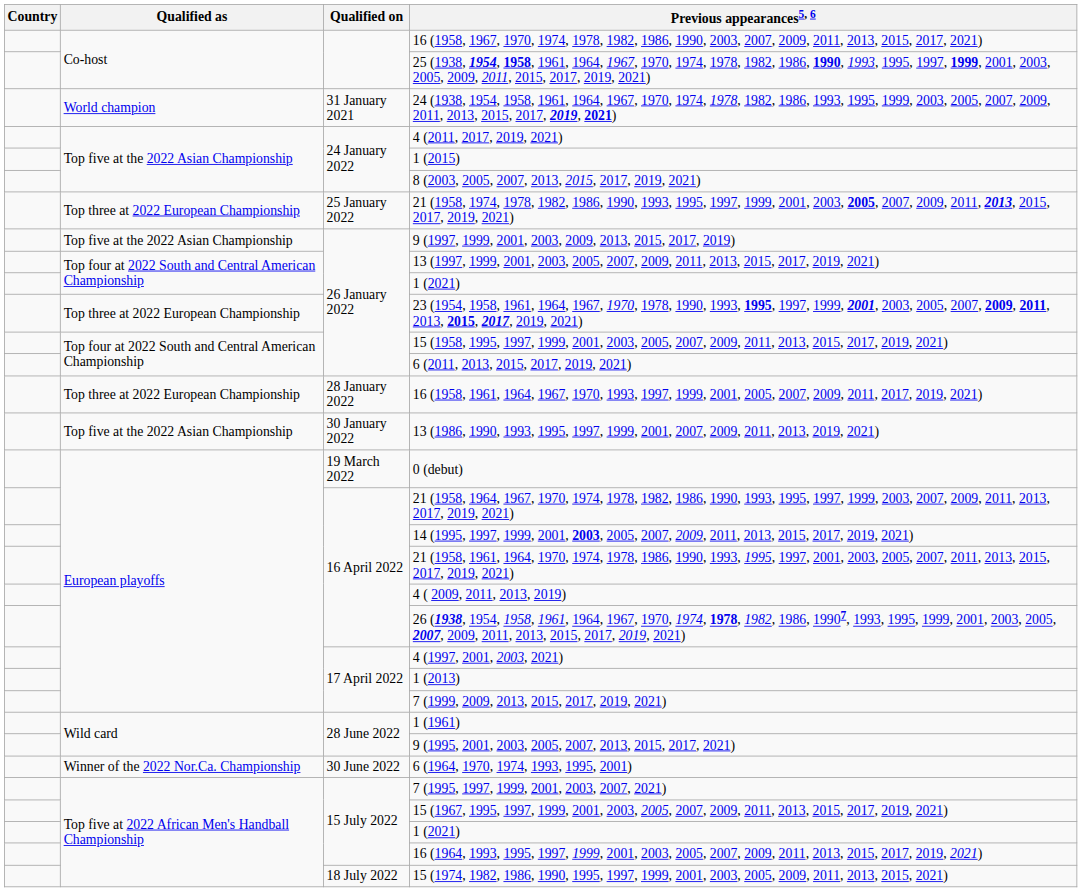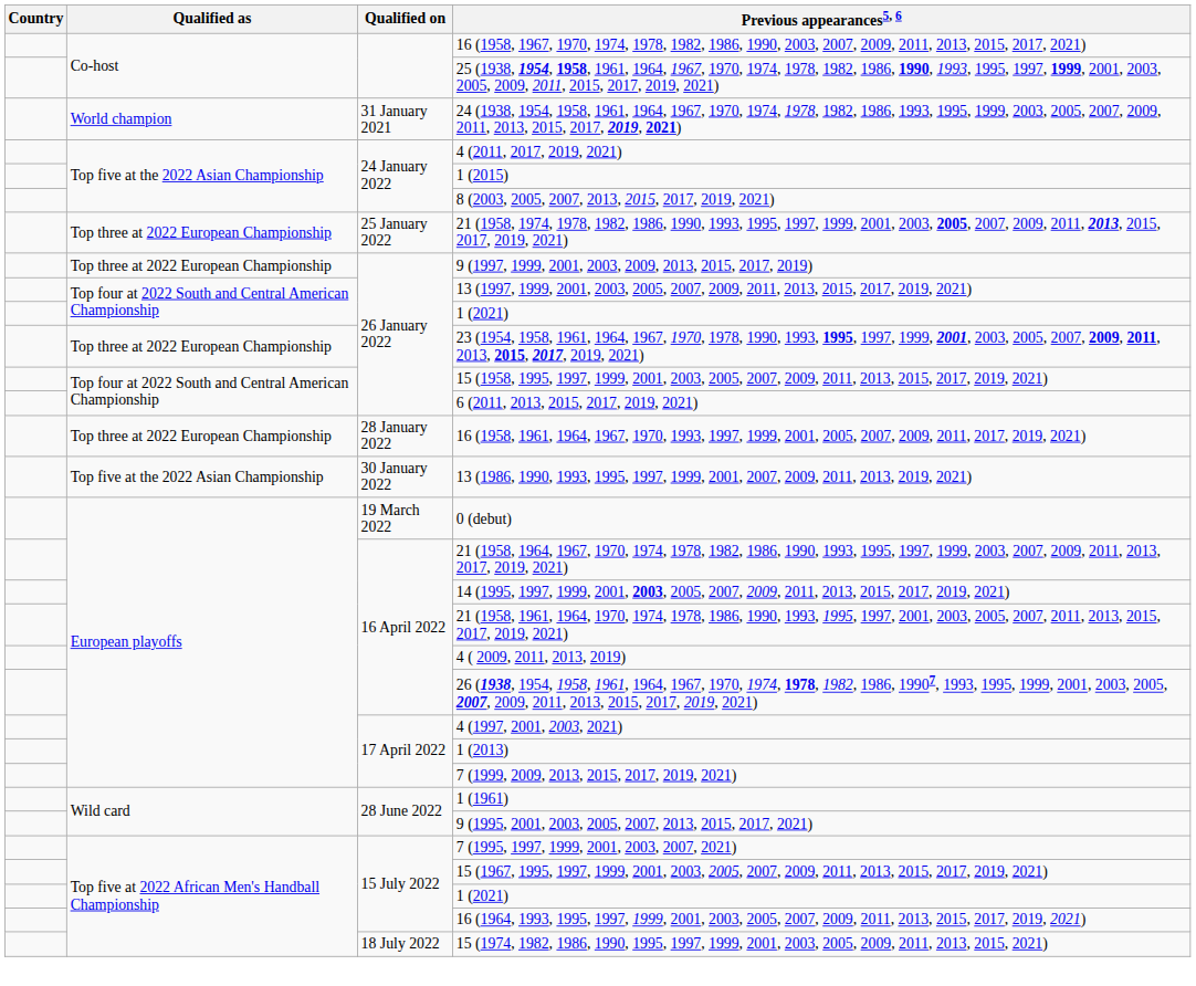 <table class="wikitable sortable">
 <tr>
 <th>Country</th>
 <th>Qualified as</th>
 <th>Qualified on</th>
 <th>Previous appearances<sup><strong><a href='#'>5</a>, <a href='#'>6</a></strong></sup></th>
 </tr>
 <tr>
 <td></td>
 <td rowspan="2">Co-host</td>
 <td rowspan="2"></td>
 <td>16 (<a href='#'>1958</a>, <a href='#'>1967</a>, <a href='#'>1970</a>, <a href='#'>1974</a>, <a href='#'>1978</a>, <a href='#'>1982</a>, <a href='#'>1986</a>, <a href='#'>1990</a>, <a href='#'>2003</a>, <a href='#'>2007</a>, <a href='#'>2009</a>, <a href='#'>2011</a>, <a href='#'>2013</a>, <a href='#'>2015</a>, <a href='#'>2017</a>, <a href='#'>2021</a>)</td>
 </tr>
 <tr>
 <td></td>
 <td>25 (<a href='#'>1938</a>, <strong><em><a href='#'>1954</a></em></strong>, <strong><a href='#'>1958</a></strong>, <a href='#'>1961</a>, <a href='#'>1964</a>, <em><a href='#'>1967</a></em>, <a href='#'>1970</a>, <a href='#'>1974</a>, <a href='#'>1978</a>, <a href='#'>1982</a>, <a href='#'>1986</a>, <strong><a href='#'>1990</a></strong>, <em><a href='#'>1993</a></em>, <a href='#'>1995</a>, <a href='#'>1997</a>, <strong><a href='#'>1999</a></strong>, <a href='#'>2001</a>, <a href='#'>2003</a>, <a href='#'>2005</a>, <a href='#'>2009</a>, <em><a href='#'>2011</a></em>, <a href='#'>2015</a>, <a href='#'>2017</a>, <a href='#'>2019</a>, <a href='#'>2021</a>)</td>
 </tr>
 <tr>
 <td></td>
 <td><a href='#'>World champion</a></td>
 <td>31 January 2021</td>
 <td>24 (<a href='#'>1938</a>, <a href='#'>1954</a>, <a href='#'>1958</a>, <a href='#'>1961</a>, <a href='#'>1964</a>, <a href='#'>1967</a>, <a href='#'>1970</a>, <a href='#'>1974</a>, <em><a href='#'>1978</a></em>, <a href='#'>1982</a>, <a href='#'>1986</a>, <a href='#'>1993</a>, <a href='#'>1995</a>, <a href='#'>1999</a>, <a href='#'>2003</a>, <a href='#'>2005</a>, <a href='#'>2007</a>, <a href='#'>2009</a>, <a href='#'>2011</a>, <a href='#'>2013</a>, <a href='#'>2015</a>, <a href='#'>2017</a>, <strong><a href='#'><em>2019</em></a></strong>, <strong><a href='#'>2021</a></strong>)</td>
 </tr>
 <tr>
 <td></td>
 <td rowspan="3">Top five at the <a href='#'>2022 Asian Championship</a></td>
 <td rowspan="3">24 January 2022</td>
 <td>4 (<a href='#'>2011</a>, <a href='#'>2017</a>, <a href='#'>2019</a>, <a href='#'>2021</a>)</td>
 </tr>
 <tr>
 <td></td>
 <td>1 (<a href='#'>2015</a>)</td>
 </tr>
 <tr>
 <td></td>
 <td>8 (<a href='#'>2003</a>, <a href='#'>2005</a>, <a href='#'>2007</a>, <a href='#'>2013</a>, <em><a href='#'>2015</a></em>, <a href='#'>2017</a>, <a href='#'>2019</a>, <a href='#'>2021</a>)</td>
 </tr>
 <tr>
 <td></td>
 <td>Top three at <a href='#'>2022 European Championship</a></td>
 <td>25 January 2022</td>
 <td>21 (<a href='#'>1958</a>, <a href='#'>1974</a>, <a href='#'>1978</a>, <a href='#'>1982</a>, <a href='#'>1986</a>, <a href='#'>1990</a>, <a href='#'>1993</a>, <a href='#'>1995</a>, <a href='#'>1997</a>, <a href='#'>1999</a>, <a href='#'>2001</a>, <a href='#'>2003</a>, <strong><a href='#'>2005</a></strong>, <a href='#'>2007</a>, <a href='#'>2009</a>, <a href='#'>2011</a>, <strong><em><a href='#'>2013</a></em></strong>, <a href='#'>2015</a>, <a href='#'>2017</a>, <a href='#'>2019</a>, <a href='#'>2021</a>)</td>
 </tr>
 <tr>
 <td></td>
-<td>Top five at the 2022 Asian Championship</td>
+<td>Top three at 2022 European Championship</td>
 <td rowspan="6">26 January 2022</td>
 <td>9 (<a href='#'>1997</a>, <a href='#'>1999</a>, <a href='#'>2001</a>, <a href='#'>2003</a>, <a href='#'>2009</a>, <a href='#'>2013</a>, <a href='#'>2015</a>, <a href='#'>2017</a>, <a href='#'>2019</a>)</td>
 </tr>
 <tr>
 <td></td>
 <td rowspan="2">Top four at <a href='#'>2022 South and Central American Championship</a></td>
 <td>13 (<a href='#'>1997</a>, <a href='#'>1999</a>, <a href='#'>2001</a>, <a href='#'>2003</a>, <a href='#'>2005</a>, <a href='#'>2007</a>, <a href='#'>2009</a>, <a href='#'>2011</a>, <a href='#'>2013</a>, <a href='#'>2015</a>, <a href='#'>2017</a>, <a href='#'>2019</a>, <a href='#'>2021</a>)</td>
 </tr>
 <tr>
 <td></td>
 <td>1 (<a href='#'>2021</a>)</td>
 </tr>
 <tr>
 <td></td>
 <td>Top three at 2022 European Championship</td>
 <td>23 (<a href='#'>1954</a>, <a href='#'>1958</a>, <a href='#'>1961</a>, <a href='#'>1964</a>, <a href='#'>1967</a>, <em><a href='#'>1970</a></em>, <a href='#'>1978</a>, <a href='#'>1990</a>, <a href='#'>1993</a>, <strong><a href='#'>1995</a></strong>, <a href='#'>1997</a>, <a href='#'>1999</a>, <strong><em><a href='#'>2001</a></em></strong>, <a href='#'>2003</a>, <a href='#'>2005</a>, <a href='#'>2007</a>, <strong><a href='#'>2009</a></strong>, <strong><a href='#'>2011</a></strong>, <a href='#'>2013</a>, <strong><a href='#'>2015</a></strong>, <strong><em><a href='#'>2017</a></em></strong>, <a href='#'>2019</a>, <a href='#'>2021</a>)</td>
 </tr>
 <tr>
 <td></td>
 <td rowspan="2">Top four at 2022 South and Central American Championship</td>
 <td>15 (<a href='#'>1958</a>, <a href='#'>1995</a>, <a href='#'>1997</a>, <a href='#'>1999</a>, <a href='#'>2001</a>, <a href='#'>2003</a>, <a href='#'>2005</a>, <a href='#'>2007</a>, <a href='#'>2009</a>, <a href='#'>2011</a>, <a href='#'>2013</a>, <a href='#'>2015</a>, <a href='#'>2017</a>, <a href='#'>2019</a>, <a href='#'>2021</a>)</td>
 </tr>
 <tr>
 <td></td>
 <td>6 (<a href='#'>2011</a>, <a href='#'>2013</a>, <a href='#'>2015</a>, <a href='#'>2017</a>, <a href='#'>2019</a>, <a href='#'>2021</a>)</td>
 </tr>
 <tr>
 <td></td>
 <td>Top three at 2022 European Championship</td>
 <td>28 January 2022</td>
 <td>16 (<a href='#'>1958</a>, <a href='#'>1961</a>, <a href='#'>1964</a>, <a href='#'>1967</a>, <a href='#'>1970</a>, <a href='#'>1993</a>, <a href='#'>1997</a>, <a href='#'>1999</a>, <a href='#'>2001</a>, <a href='#'>2005</a>, <a href='#'>2007</a>, <a href='#'>2009</a>, <a href='#'>2011</a>, <a href='#'>2017</a>, <a href='#'>2019</a>, <a href='#'>2021</a>)</td>
 </tr>
 <tr>
 <td></td>
 <td>Top five at the 2022 Asian Championship</td>
 <td>30 January 2022</td>
 <td>13 (<a href='#'>1986</a>, <a href='#'>1990</a>, <a href='#'>1993</a>, <a href='#'>1995</a>, <a href='#'>1997</a>, <a href='#'>1999</a>, <a href='#'>2001</a>, <a href='#'>2007</a>, <a href='#'>2009</a>, <a href='#'>2011</a>, <a href='#'>2013</a>, <a href='#'>2019</a>, <a href='#'>2021</a>)</td>
 </tr>
 <tr>
 <td></td>
 <td rowspan="9"><a href='#'>European playoffs</a></td>
 <td>19 March 2022</td>
 <td>0 (debut)</td>
 </tr>
 <tr>
 <td></td>
 <td rowspan="5">16 April 2022</td>
 <td>21 (<a href='#'>1958</a>, <a href='#'>1964</a>, <a href='#'>1967</a>, <a href='#'>1970</a>, <a href='#'>1974</a>, <a href='#'>1978</a>, <a href='#'>1982</a>, <a href='#'>1986</a>, <a href='#'>1990</a>, <a href='#'>1993</a>, <a href='#'>1995</a>, <a href='#'>1997</a>, <a href='#'>1999</a>, <a href='#'>2003</a>, <a href='#'>2007</a>, <a href='#'>2009</a>, <a href='#'>2011</a>, <a href='#'>2013</a>, <a href='#'>2017</a>, <a href='#'>2019</a>, <a href='#'>2021</a>)</td>
 </tr>
 <tr>
 <td></td>
 <td>14 (<a href='#'>1995</a>, <a href='#'>1997</a>, <a href='#'>1999</a>, <a href='#'>2001</a>, <a href='#'><strong>2003</strong></a>, <a href='#'>2005</a>, <a href='#'>2007</a>, <a href='#'><em>2009</em></a>, <a href='#'>2011</a>, <a href='#'>2013</a>, <a href='#'>2015</a>, <a href='#'>2017</a>, <a href='#'>2019</a>, <a href='#'>2021</a>)</td>
 </tr>
 <tr>
 <td></td>
 <td>21 (<a href='#'>1958</a>, <a href='#'>1961</a>, <a href='#'>1964</a>, <a href='#'>1970</a>, <a href='#'>1974</a>, <a href='#'>1978</a>, <a href='#'>1986</a>, <a href='#'>1990</a>, <a href='#'>1993</a>, <em><a href='#'>1995</a></em>, <a href='#'>1997</a>, <a href='#'>2001</a>, <a href='#'>2003</a>, <a href='#'>2005</a>, <a href='#'>2007</a>, <a href='#'>2011</a>, <a href='#'>2013</a>, <a href='#'>2015</a>, <a href='#'>2017</a>, <a href='#'>2019</a>, <a href='#'>2021</a>)</td>
 </tr>
 <tr>
 <td></td>
 <td>4 ( <a href='#'>2009</a>, <a href='#'>2011</a>, <a href='#'>2013</a>, <a href='#'>2019</a>)</td>
 </tr>
 <tr>
 <td></td>
 <td>26 (<strong><em><a href='#'>1938</a></em></strong>, <a href='#'>1954</a>, <em><a href='#'>1958</a></em>, <em><a href='#'>1961</a></em>, <a href='#'>1964</a>, <a href='#'>1967</a>, <a href='#'>1970</a>, <em><a href='#'>1974</a></em>, <strong><a href='#'>1978</a></strong>, <em><a href='#'>1982</a></em>, <a href='#'>1986</a>, <a href='#'>1990</a><sup><strong><a href='#'>7</a></strong></sup>, <a href='#'>1993</a>, <a href='#'>1995</a>, <a href='#'>1999</a>, <a href='#'>2001</a>, <a href='#'>2003</a>, <a href='#'>2005</a>, <strong><em><a href='#'>2007</a></em></strong>, <a href='#'>2009</a>, <a href='#'>2011</a>, <a href='#'>2013</a>, <a href='#'>2015</a>, <a href='#'>2017</a>, <em><a href='#'>2019</a></em>, <a href='#'>2021</a>)</td>
 </tr>
 <tr>
 <td></td>
 <td rowspan="3">17 April 2022</td>
 <td>4 (<a href='#'>1997</a>, <a href='#'>2001</a>, <em><a href='#'>2003</a></em>, <a href='#'>2021</a>)</td>
 </tr>
 <tr>
 <td></td>
 <td>1 (<a href='#'>2013</a>)</td>
 </tr>
 <tr>
 <td></td>
 <td>7 (<a href='#'>1999</a>, <a href='#'>2009</a>, <a href='#'>2013</a>, <a href='#'>2015</a>, <a href='#'>2017</a>, <a href='#'>2019</a>, <a href='#'>2021</a>)</td>
 </tr>
 <tr>
 <td></td>
 <td rowspan="2">Wild card</td>
 <td rowspan="2">28 June 2022</td>
 <td>1 (<a href='#'>1961</a>)</td>
 </tr>
 <tr>
 <td></td>
 <td>9 (<a href='#'>1995</a>, <a href='#'>2001</a>, <a href='#'>2003</a>, <a href='#'>2005</a>, <a href='#'>2007</a>, <a href='#'>2013</a>, <a href='#'>2015</a>, <a href='#'>2017</a>, <a href='#'>2021</a>)</td>
 </tr>
 <tr>
 <td></td>
-<td>Winner of the <a href='#'>2022 Nor.Ca. Championship</a></td>
-<td>30 June 2022</td>
-<td>6 (<a href='#'>1964</a>, <a href='#'>1970</a>, <a href='#'>1974</a>, <a href='#'>1993</a>, <a href='#'>1995</a>, <a href='#'>2001</a>)</td>
-</tr>
-<tr>
-<td></td>
 <td rowspan="5">Top five at <a href='#'>2022 African Men's Handball Championship</a></td>
 <td rowspan="4">15 July 2022</td>
 <td>7 (<a href='#'>1995</a>, <a href='#'>1997</a>, <a href='#'>1999</a>, <a href='#'>2001</a>, <a href='#'>2003</a>, <a href='#'>2007</a>, <a href='#'>2021</a>)</td>
 </tr>
 <tr>
 <td></td>
 <td>15 (<a href='#'>1967</a>, <a href='#'>1995</a>, <a href='#'>1997</a>, <a href='#'>1999</a>, <a href='#'>2001</a>, <a href='#'>2003</a>, <em><a href='#'>2005</a></em>, <a href='#'>2007</a>, <a href='#'>2009</a>, <a href='#'>2011</a>, <a href='#'>2013</a>, <a href='#'>2015</a>, <a href='#'>2017</a>, <a href='#'>2019</a>, <a href='#'>2021</a>)</td>
 </tr>
 <tr>
 <td></td>
 <td>1 (<a href='#'>2021</a>)</td>
 </tr>
 <tr>
 <td></td>
 <td>16 (<a href='#'>1964</a>, <a href='#'>1993</a>, <a href='#'>1995</a>, <a href='#'>1997</a>, <em><a href='#'>1999</a></em>, <a href='#'>2001</a>, <a href='#'>2003</a>, <a href='#'>2005</a>, <a href='#'>2007</a>, <a href='#'>2009</a>, <a href='#'>2011</a>, <a href='#'>2013</a>, <a href='#'>2015</a>, <a href='#'>2017</a>, <a href='#'>2019</a>, <em><a href='#'>2021</a></em>)</td>
 </tr>
 <tr>
 <td></td>
 <td>18 July 2022</td>
 <td>15 (<a href='#'>1974</a>, <a href='#'>1982</a>, <a href='#'>1986</a>, <a href='#'>1990</a>, <a href='#'>1995</a>, <a href='#'>1997</a>, <a href='#'>1999</a>, <a href='#'>2001</a>, <a href='#'>2003</a>, <a href='#'>2005</a>, <a href='#'>2009</a>, <a href='#'>2011</a>, <a href='#'>2013</a>, <a href='#'>2015</a>, <a href='#'>2021</a>)</td>
 </tr>
 </table>
